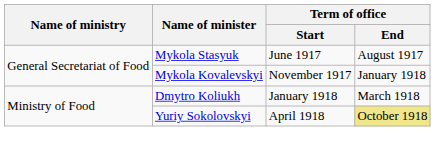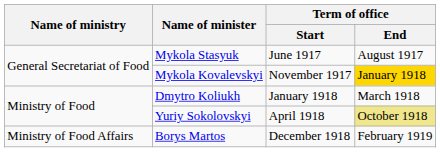 <table class="wikitable">
 <tr>
 <th rowspan="2">Name of ministry</th>
 <th rowspan="2">Name of minister</th>
 <th colspan="2">Term of office</th>
 </tr>
 <tr>
 <th>Start</th>
 <th>End</th>
 </tr>
 <tr>
 <td rowspan="2">General Secretariat of Food</td>
 <td><a href='#'>Mykola Stasyuk</a></td>
 <td>June 1917</td>
 <td>August 1917</td>
 </tr>
 <tr>
 <td><a href='#'>Mykola Kovalevskyi</a></td>
 <td>November 1917</td>
-<td>January 1918</td>
+<td style="background: gold;">January 1918</td>
 </tr>
 <tr>
 <td rowspan="2">Ministry of Food</td>
 <td><a href='#'>Dmytro Koliukh</a></td>
 <td>January 1918</td>
 <td>March 1918</td>
 </tr>
 <tr>
 <td><a href='#'>Yuriy Sokolovskyi</a></td>
 <td>April 1918</td>
 <td style="background: khaki;">October 1918</td>
 </tr>
+<tr>
+<td>Ministry of Food Affairs</td>
+<td><a href='#'>Borys Martos</a></td>
+<td>December 1918</td>
+<td>February 1919</td>
+</tr>
 </table>
